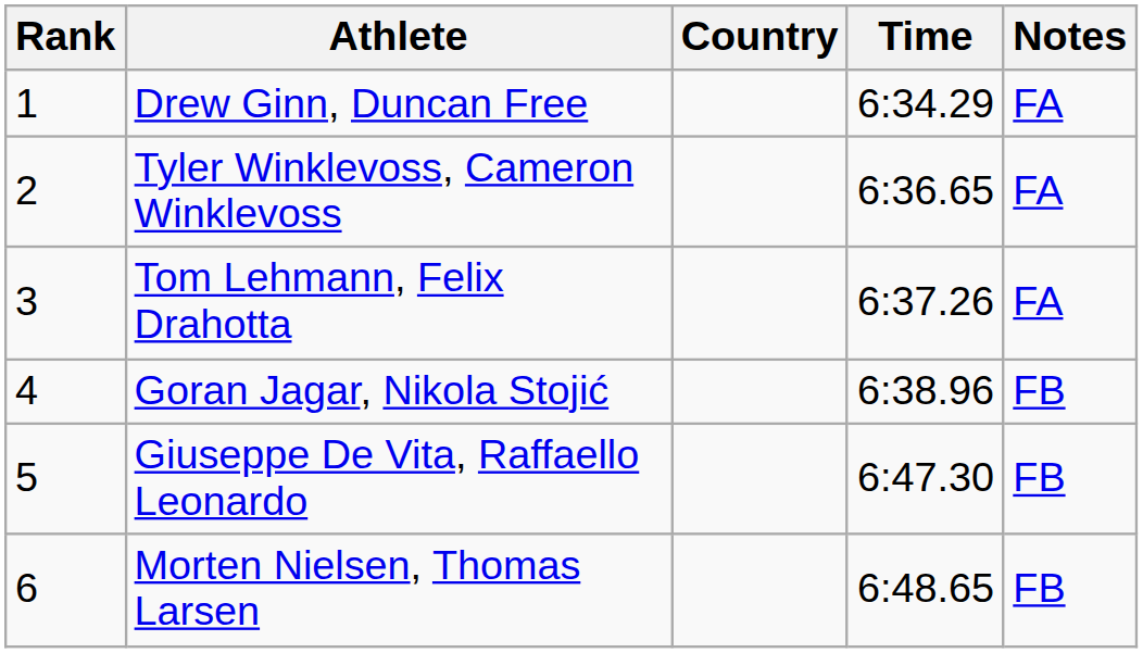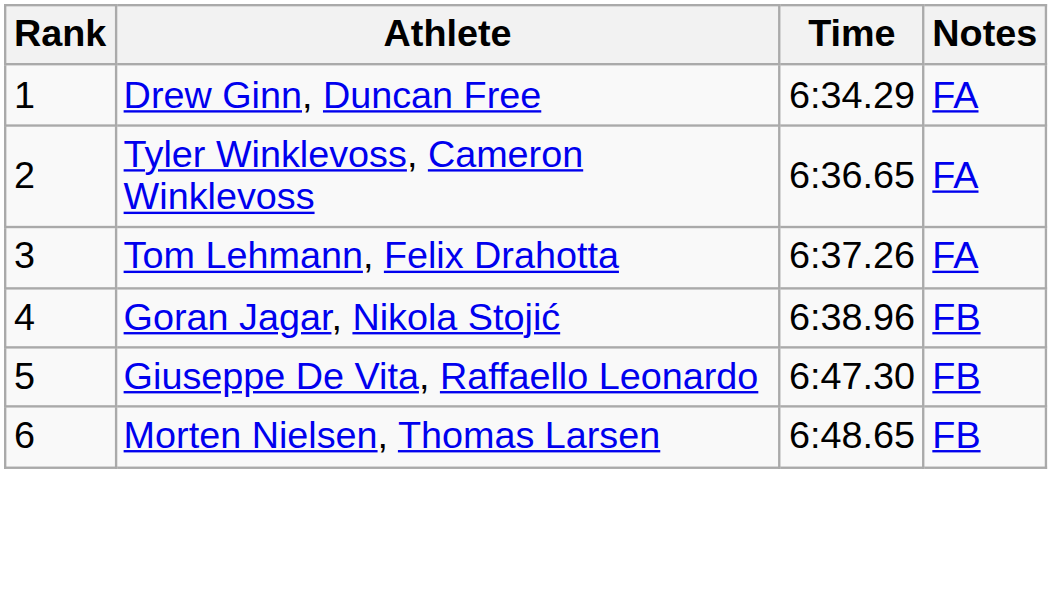 <table class="wikitable sortable" width=50%>
 <tr>
 <th>Rank</th>
 <th>Athlete</th>
-<th>Country</th>
 <th>Time</th>
 <th>Notes</th>
 </tr>
 <tr>
 <td>1</td>
 <td><a href='#'>Drew Ginn</a>, <a href='#'>Duncan Free</a></td>
-<td></td>
 <td>6:34.29</td>
 <td><a href='#'>FA</a></td>
 </tr>
 <tr>
 <td>2</td>
 <td><a href='#'>Tyler Winklevoss</a>, <a href='#'>Cameron Winklevoss</a></td>
-<td></td>
 <td>6:36.65</td>
 <td><a href='#'>FA</a></td>
 </tr>
 <tr>
 <td>3</td>
 <td><a href='#'>Tom Lehmann</a>, <a href='#'>Felix Drahotta</a></td>
-<td></td>
 <td>6:37.26</td>
 <td><a href='#'>FA</a></td>
 </tr>
 <tr>
 <td>4</td>
 <td><a href='#'>Goran Jagar</a>, <a href='#'>Nikola Stojić</a></td>
-<td></td>
 <td>6:38.96</td>
 <td><a href='#'>FB</a></td>
 </tr>
 <tr>
 <td>5</td>
 <td><a href='#'>Giuseppe De Vita</a>, <a href='#'>Raffaello Leonardo</a></td>
-<td></td>
 <td>6:47.30</td>
 <td><a href='#'>FB</a></td>
 </tr>
 <tr>
 <td>6</td>
 <td><a href='#'>Morten Nielsen</a>, <a href='#'>Thomas Larsen</a></td>
-<td></td>
 <td>6:48.65</td>
 <td><a href='#'>FB</a></td>
 </tr>
 </table>
